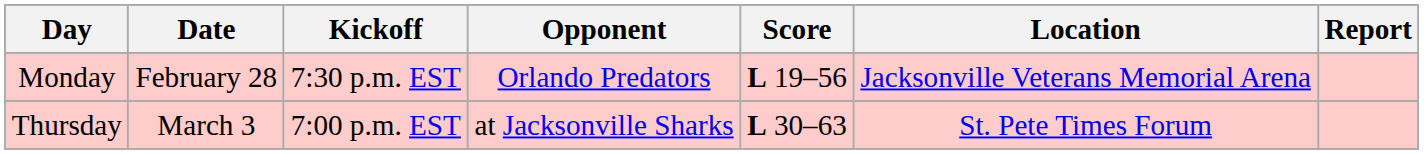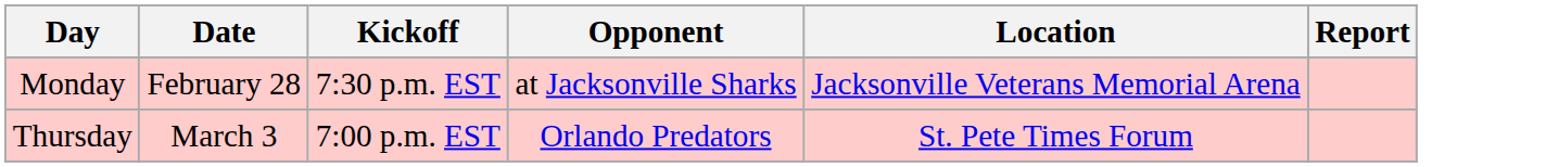 <table class="wikitable" style="font-size: 95%;">
 <tr>
 <th rowspan="1">Day</th>
 <th rowspan="1">Date</th>
 <th rowspan="1">Kickoff</th>
 <th rowspan="1">Opponent</th>
-<th colspan="1">Score</th>
 <th rowspan="1">Location</th>
 <th rowspan="1">Report</th>
 </tr>
 <tr style= background:#ffcccc;>
 <td align="center">Monday</td>
 <td align="center">February 28</td>
 <td align="center">7:30 p.m. <a href='#'>EST</a></td>
-<td align="center"><a href='#'>Orlando Predators</a></td>
-<td align="center"><strong>L</strong> 19–56</td>
+<td align="center">at <a href='#'>Jacksonville Sharks</a></td>
 <td align="center"><a href='#'>Jacksonville Veterans Memorial Arena</a></td>
 <td align="center"></td>
 </tr>
 <tr style= background:#ffcccc;>
 <td align="center">Thursday</td>
 <td align="center">March 3</td>
 <td align="center">7:00 p.m. <a href='#'>EST</a></td>
-<td align="center">at <a href='#'>Jacksonville Sharks</a></td>
-<td align="center"><strong>L</strong> 30–63</td>
+<td align="center"><a href='#'>Orlando Predators</a></td>
 <td align="center"><a href='#'>St. Pete Times Forum</a></td>
 <td align="center"></td>
 </tr>
 </table>
